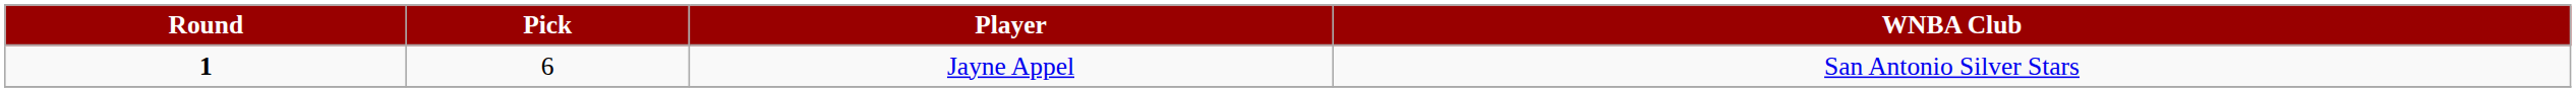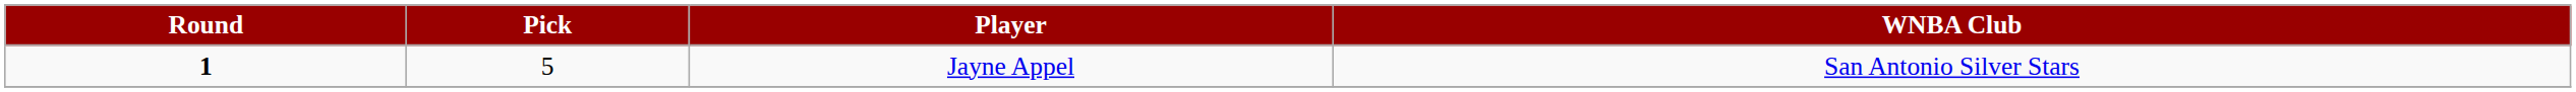 <table class="wikitable" width="80%">
 <tr align="center"  style="background:#990000;color:#FFFFFF;">
 <td><strong>Round</strong></td>
 <td><strong>Pick</strong></td>
 <td><strong>Player</strong></td>
 <td><strong>WNBA Club</strong></td>
 </tr>
 <tr align="center" bgcolor="">
 <td><strong>1</strong></td>
-<td>6</td>
+<td>5</td>
 <td><a href='#'>Jayne Appel</a></td>
 <td><a href='#'>San Antonio Silver Stars</a></td>
 </tr>
 <tr align="center" bgcolor="">
 </tr>
 </table>
